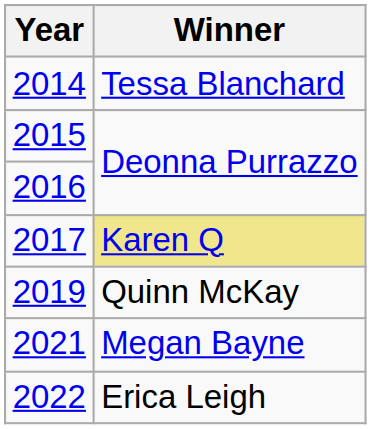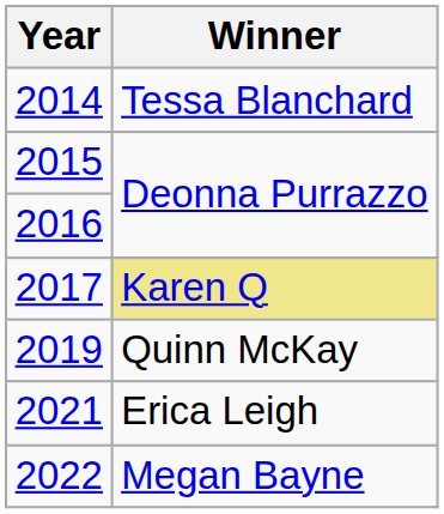 <table class="wikitable">
 <tr>
 <th>Year</th>
 <th>Winner</th>
 </tr>
 <tr>
 <td><a href='#'>2014</a></td>
 <td><a href='#'>Tessa Blanchard</a></td>
 </tr>
 <tr>
 <td><a href='#'>2015</a></td>
 <td rowspan="2"><a href='#'>Deonna Purrazzo</a></td>
 </tr>
 <tr>
 <td><a href='#'>2016</a></td>
 </tr>
 <tr>
 <td><a href='#'>2017</a></td>
 <td style="background: khaki;"><a href='#'>Karen Q</a></td>
 </tr>
 <tr>
 <td><a href='#'>2019</a></td>
 <td>Quinn McKay</td>
 </tr>
 <tr>
 <td><a href='#'>2021</a></td>
-<td><a href='#'>Megan Bayne</a></td>
+<td>Erica Leigh</td>
 </tr>
 <tr>
 <td><a href='#'>2022</a></td>
-<td>Erica Leigh</td>
+<td><a href='#'>Megan Bayne</a></td>
 </tr>
 </table>
